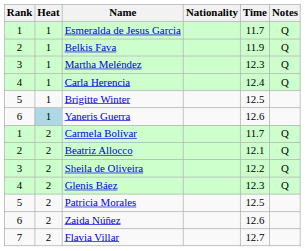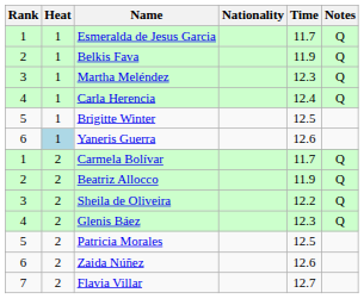 <table class="wikitable sortable" style="text-align:center">
 <tr>
 <th>Rank</th>
 <th>Heat</th>
 <th>Name</th>
 <th>Nationality</th>
 <th>Time</th>
 <th>Notes</th>
 </tr>
 <tr bgcolor=ccffcc>
 <td>1</td>
 <td>1</td>
 <td align=left><a href='#'>Esmeralda de Jesus Garcia</a></td>
 <td align=left></td>
 <td>11.7</td>
 <td>Q</td>
 </tr>
 <tr bgcolor=ccffcc>
 <td>2</td>
 <td>1</td>
 <td align=left><a href='#'>Belkis Fava</a></td>
 <td align=left></td>
 <td>11.9</td>
 <td>Q</td>
 </tr>
 <tr bgcolor=ccffcc>
 <td>3</td>
 <td>1</td>
 <td align=left><a href='#'>Martha Meléndez</a></td>
 <td align=left></td>
 <td>12.3</td>
 <td>Q</td>
 </tr>
 <tr bgcolor=ccffcc>
 <td>4</td>
 <td>1</td>
 <td align=left><a href='#'>Carla Herencia</a></td>
 <td align=left></td>
 <td>12.4</td>
 <td>Q</td>
 </tr>
 <tr>
 <td>5</td>
 <td>1</td>
 <td align=left><a href='#'>Brigitte Winter</a></td>
 <td align=left></td>
 <td>12.5</td>
 <td></td>
 </tr>
 <tr>
 <td>6</td>
 <td style="background: lightblue;">1</td>
 <td align=left><a href='#'>Yaneris Guerra</a></td>
 <td align=left></td>
 <td>12.6</td>
 <td></td>
 </tr>
 <tr bgcolor=ccffcc>
 <td>1</td>
 <td>2</td>
 <td align=left><a href='#'>Carmela Bolívar</a></td>
 <td align=left></td>
 <td>11.7</td>
 <td>Q</td>
 </tr>
 <tr bgcolor=ccffcc>
 <td>2</td>
 <td>2</td>
 <td align=left><a href='#'>Beatriz Allocco</a></td>
 <td align=left></td>
-<td>12.1</td>
+<td>11.9</td>
 <td>Q</td>
 </tr>
 <tr bgcolor=ccffcc>
 <td>3</td>
 <td>2</td>
 <td align=left><a href='#'>Sheila de Oliveira</a></td>
 <td align=left></td>
 <td>12.2</td>
 <td>Q</td>
 </tr>
 <tr bgcolor=ccffcc>
 <td>4</td>
 <td>2</td>
 <td align=left><a href='#'>Glenis Báez</a></td>
 <td align=left></td>
 <td>12.3</td>
 <td>Q</td>
 </tr>
 <tr>
 <td>5</td>
 <td>2</td>
 <td align=left><a href='#'>Patricia Morales</a></td>
 <td align=left></td>
 <td>12.5</td>
 <td></td>
 </tr>
 <tr>
 <td>6</td>
 <td>2</td>
 <td align=left><a href='#'>Zaida Núñez</a></td>
 <td align=left></td>
 <td>12.6</td>
 <td></td>
 </tr>
 <tr>
 <td>7</td>
 <td>2</td>
 <td align=left><a href='#'>Flavia Villar</a></td>
 <td align=left></td>
 <td>12.7</td>
 <td></td>
 </tr>
 </table>
